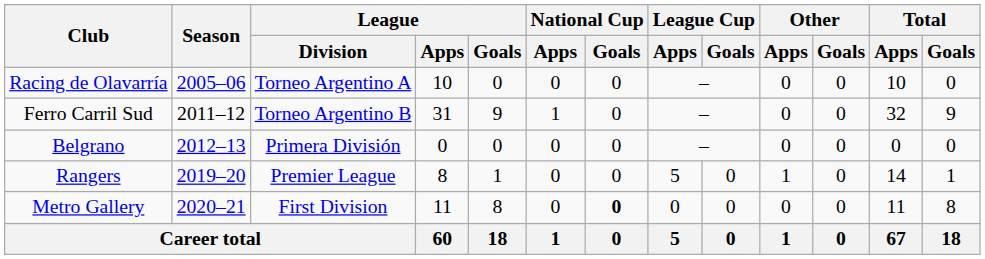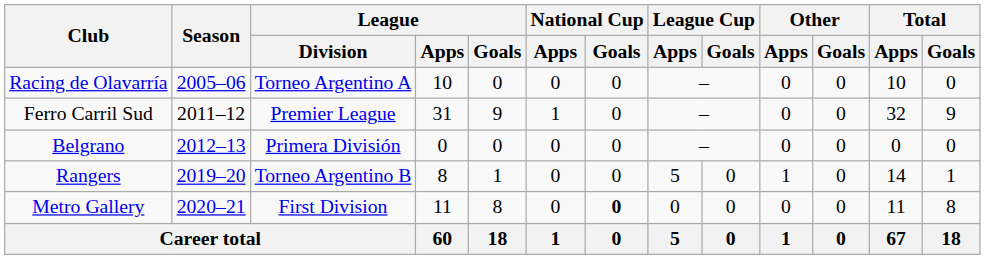 <table class=wikitable style=text-align:center>
 <tr>
 <th rowspan="2">Club</th>
 <th rowspan="2">Season</th>
 <th colspan="3">League</th>
 <th colspan="2">National Cup</th>
 <th colspan="2">League Cup</th>
 <th colspan="2">Other</th>
 <th colspan="2">Total</th>
 </tr>
 <tr>
 <th>Division</th>
 <th>Apps</th>
 <th>Goals</th>
 <th>Apps</th>
 <th>Goals</th>
 <th>Apps</th>
 <th>Goals</th>
 <th>Apps</th>
 <th>Goals</th>
 <th>Apps</th>
 <th>Goals</th>
 </tr>
 <tr>
 <td><a href='#'>Racing de Olavarría</a></td>
 <td><a href='#'>2005–06</a></td>
 <td><a href='#'>Torneo Argentino A</a></td>
 <td>10</td>
 <td>0</td>
 <td>0</td>
 <td>0</td>
 <td colspan="2">–</td>
 <td>0</td>
 <td>0</td>
 <td>10</td>
 <td>0</td>
 </tr>
 <tr>
 <td>Ferro Carril Sud</td>
 <td>2011–12</td>
-<td><a href='#'>Torneo Argentino B</a></td>
+<td><a href='#'>Premier League</a></td>
 <td>31</td>
 <td>9</td>
 <td>1</td>
 <td>0</td>
 <td colspan="2">–</td>
 <td>0</td>
 <td>0</td>
 <td>32</td>
 <td>9</td>
 </tr>
 <tr>
 <td><a href='#'>Belgrano</a></td>
 <td><a href='#'>2012–13</a></td>
 <td><a href='#'>Primera División</a></td>
 <td>0</td>
 <td>0</td>
 <td>0</td>
 <td>0</td>
 <td colspan="2">–</td>
 <td>0</td>
 <td>0</td>
 <td>0</td>
 <td>0</td>
 </tr>
 <tr>
 <td><a href='#'>Rangers</a></td>
 <td><a href='#'>2019–20</a></td>
-<td><a href='#'>Premier League</a></td>
+<td><a href='#'>Torneo Argentino B</a></td>
 <td>8</td>
 <td>1</td>
 <td>0</td>
 <td>0</td>
 <td>5</td>
 <td>0</td>
 <td>1</td>
 <td>0</td>
 <td>14</td>
 <td>1</td>
 </tr>
 <tr>
 <td><a href='#'>Metro Gallery</a></td>
 <td><a href='#'>2020–21</a></td>
 <td><a href='#'>First Division</a></td>
 <td>11</td>
 <td>8</td>
 <td>0</td>
 <td><strong>0</strong></td>
 <td>0</td>
 <td>0</td>
 <td>0</td>
 <td>0</td>
 <td>11</td>
 <td>8</td>
 </tr>
 <tr>
 <th colspan=3>Career total</th>
 <th>60</th>
 <th>18</th>
 <th>1</th>
 <th>0</th>
 <th>5</th>
 <th>0</th>
 <th>1</th>
 <th>0</th>
 <th>67</th>
 <th>18</th>
 </tr>
 </table>
